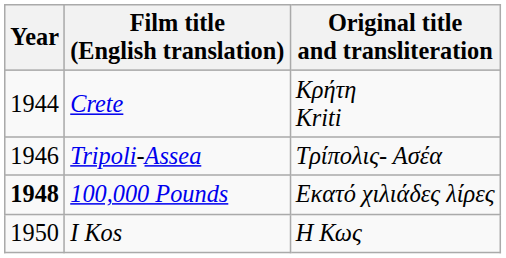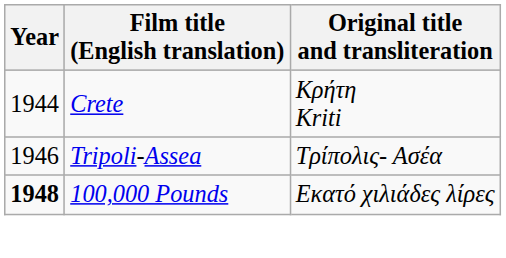 <table class="wikitable">
 <tr>
 <th>Year</th>
 <th>Film title<br>(English translation)</th>
 <th>Original title<br>and transliteration</th>
 </tr>
 <tr>
 <td>1944</td>
 <td><em><a href='#'>Crete</a></em></td>
 <td><em>Κρήτη</em><br><em>Kriti</em></td>
 </tr>
 <tr>
 <td>1946</td>
 <td><em><a href='#'>Tripoli</a>-<a href='#'>Assea</a></em></td>
 <td><em>Τρίπολις- Ασέα</em></td>
 </tr>
 <tr>
 <td><strong>1948</strong></td>
 <td><em><a href='#'>100,000 Pounds</a></em></td>
 <td><em>Εκατό χιλιάδες λίρες</em></td>
 </tr>
-<tr>
-<td>1950</td>
-<td><em>I Kos</em></td>
-<td><em>Η Κως</em></td>
-</tr>
 </table>
